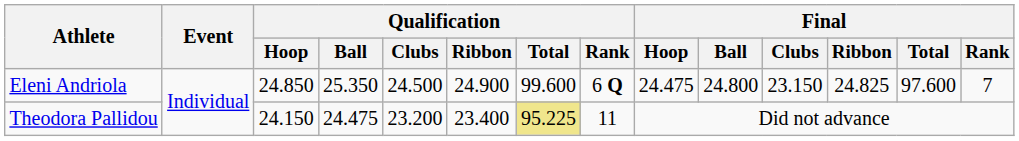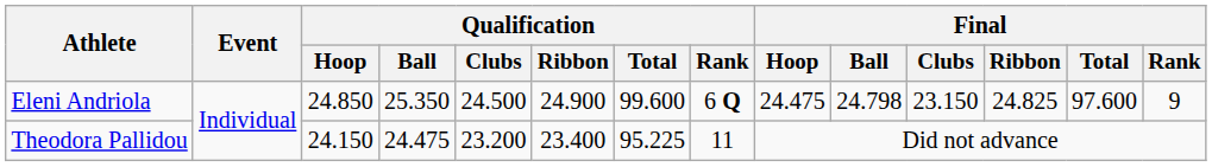 <table class=wikitable style="font-size:90%">
 <tr>
 <th rowspan="2">Athlete</th>
 <th rowspan="2">Event</th>
 <th colspan=6>Qualification</th>
 <th colspan=6>Final</th>
 </tr>
 <tr style="font-size:95%">
 <th>Hoop</th>
 <th>Ball</th>
 <th>Clubs</th>
 <th>Ribbon</th>
 <th>Total</th>
 <th>Rank</th>
 <th>Hoop</th>
 <th>Ball</th>
 <th>Clubs</th>
 <th>Ribbon</th>
 <th>Total</th>
 <th>Rank</th>
 </tr>
 <tr align=center>
 <td align=left><a href='#'>Eleni Andriola</a></td>
 <td align=left rowspan=2><a href='#'>Individual</a></td>
 <td>24.850</td>
 <td>25.350</td>
 <td>24.500</td>
 <td>24.900</td>
 <td>99.600</td>
 <td>6 <strong>Q</strong></td>
 <td>24.475</td>
-<td>24.800</td>
+<td>24.798</td>
 <td>23.150</td>
 <td>24.825</td>
 <td>97.600</td>
-<td>7</td>
+<td>9</td>
 </tr>
 <tr align=center>
 <td align=left><a href='#'>Theodora Pallidou</a></td>
 <td>24.150</td>
 <td>24.475</td>
 <td>23.200</td>
 <td>23.400</td>
-<td style="background: khaki;">95.225</td>
+<td>95.225</td>
 <td>11</td>
 <td colspan=6>Did not advance</td>
 </tr>
 </table>
